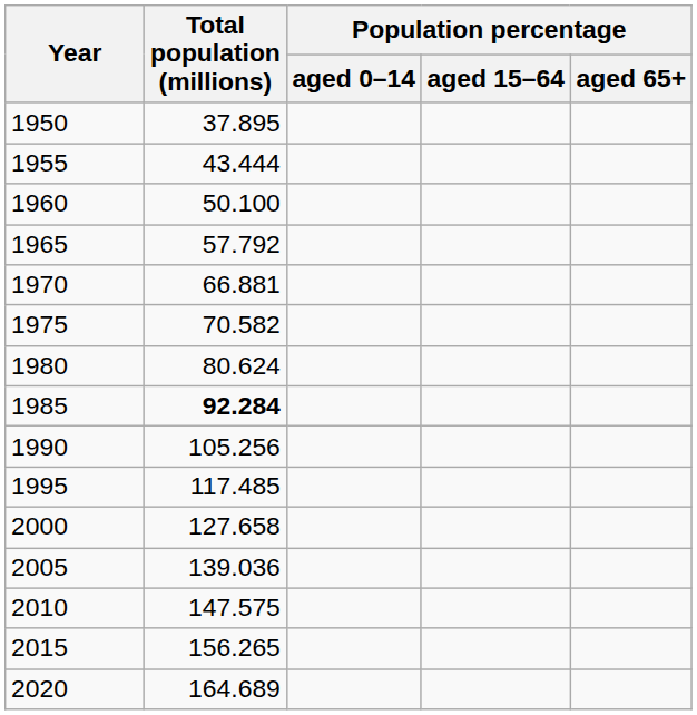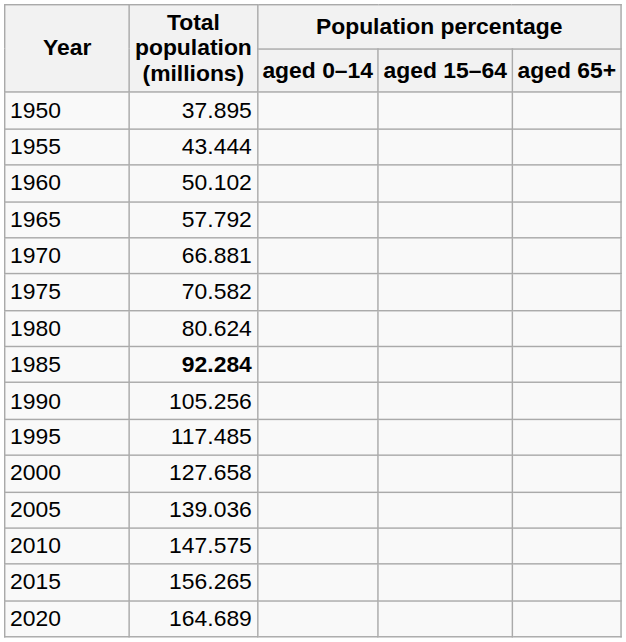 <table class="wikitable sortable">
 <tr>
 <th rowspan=2 width="80pt">Year</th>
 <th rowspan=2 width="80pt">Total population (millions)</th>
 <th colspan=3>Population percentage</th>
 </tr>
 <tr>
 <th>aged 0–14</th>
 <th>aged 15–64</th>
 <th>aged 65+</th>
 </tr>
 <tr>
 <td>1950</td>
 <td align="right">37.895</td>
 <td></td>
 <td></td>
 <td></td>
 </tr>
 <tr>
 <td>1955</td>
 <td align="right">43.444</td>
 <td></td>
 <td></td>
 <td></td>
 </tr>
 <tr>
 <td>1960</td>
-<td align="right">50.100</td>
+<td align="right">50.102</td>
 <td></td>
 <td></td>
 <td></td>
 </tr>
 <tr>
 <td>1965</td>
 <td align="right">57.792</td>
 <td></td>
 <td></td>
 <td></td>
 </tr>
 <tr>
 <td>1970</td>
 <td align="right">66.881</td>
 <td></td>
 <td></td>
 <td></td>
 </tr>
 <tr>
 <td>1975</td>
 <td align="right">70.582</td>
 <td></td>
 <td></td>
 <td></td>
 </tr>
 <tr>
 <td>1980</td>
 <td align="right">80.624</td>
 <td></td>
 <td></td>
 <td></td>
 </tr>
 <tr>
 <td>1985</td>
 <td align="right"><strong>92.284</strong></td>
 <td></td>
 <td></td>
 <td></td>
 </tr>
 <tr>
 <td>1990</td>
 <td align="right">105.256</td>
 <td></td>
 <td></td>
 <td></td>
 </tr>
 <tr>
 <td>1995</td>
 <td align="right">117.485</td>
 <td></td>
 <td></td>
 <td></td>
 </tr>
 <tr>
 <td>2000</td>
 <td align="right">127.658</td>
 <td></td>
 <td></td>
 <td></td>
 </tr>
 <tr>
 <td>2005</td>
 <td align="right">139.036</td>
 <td></td>
 <td></td>
 <td></td>
 </tr>
 <tr>
 <td>2010</td>
 <td align="right">147.575</td>
 <td></td>
 <td></td>
 <td></td>
 </tr>
 <tr>
 <td>2015</td>
 <td align="right">156.265</td>
 <td></td>
 <td></td>
 <td></td>
 </tr>
 <tr>
 <td>2020</td>
 <td align="right">164.689</td>
 <td></td>
 <td></td>
 <td></td>
 </tr>
 </table>
